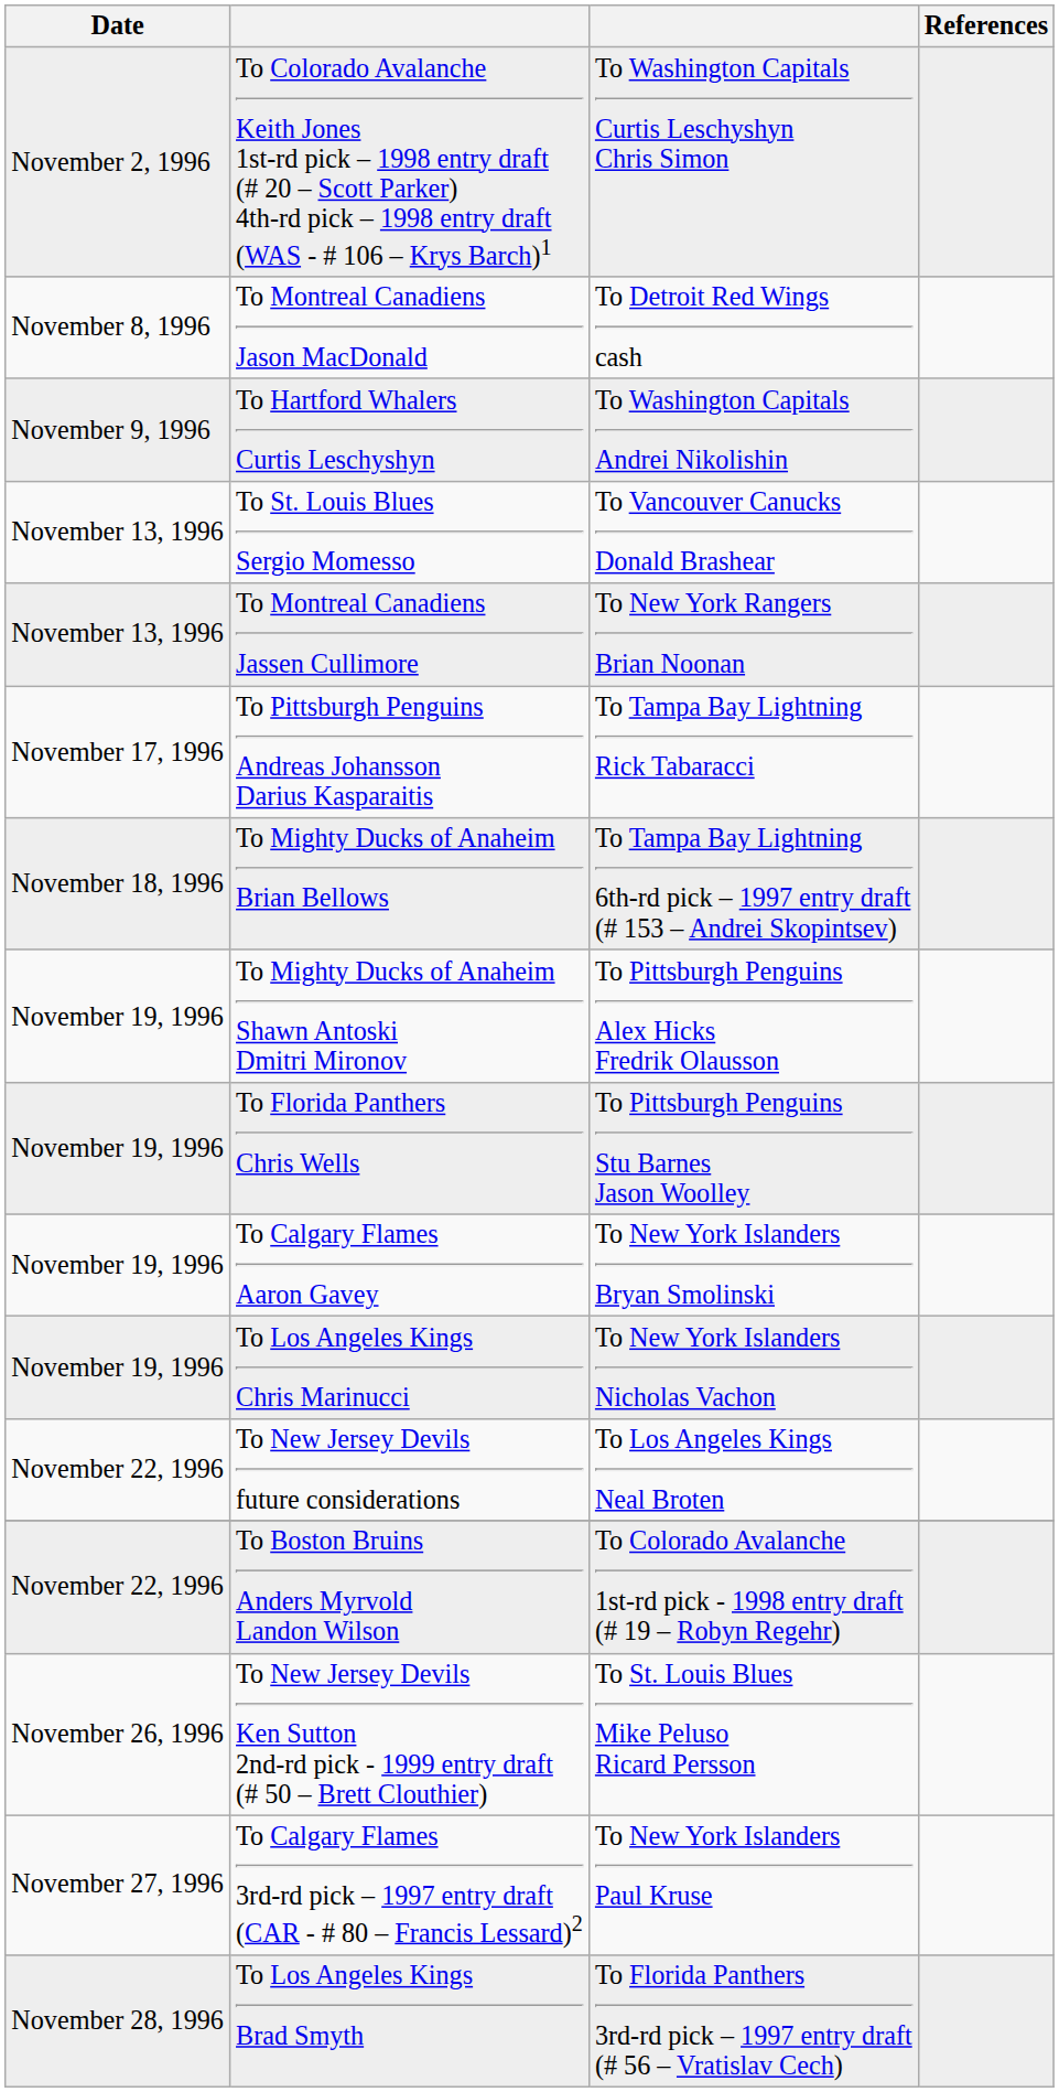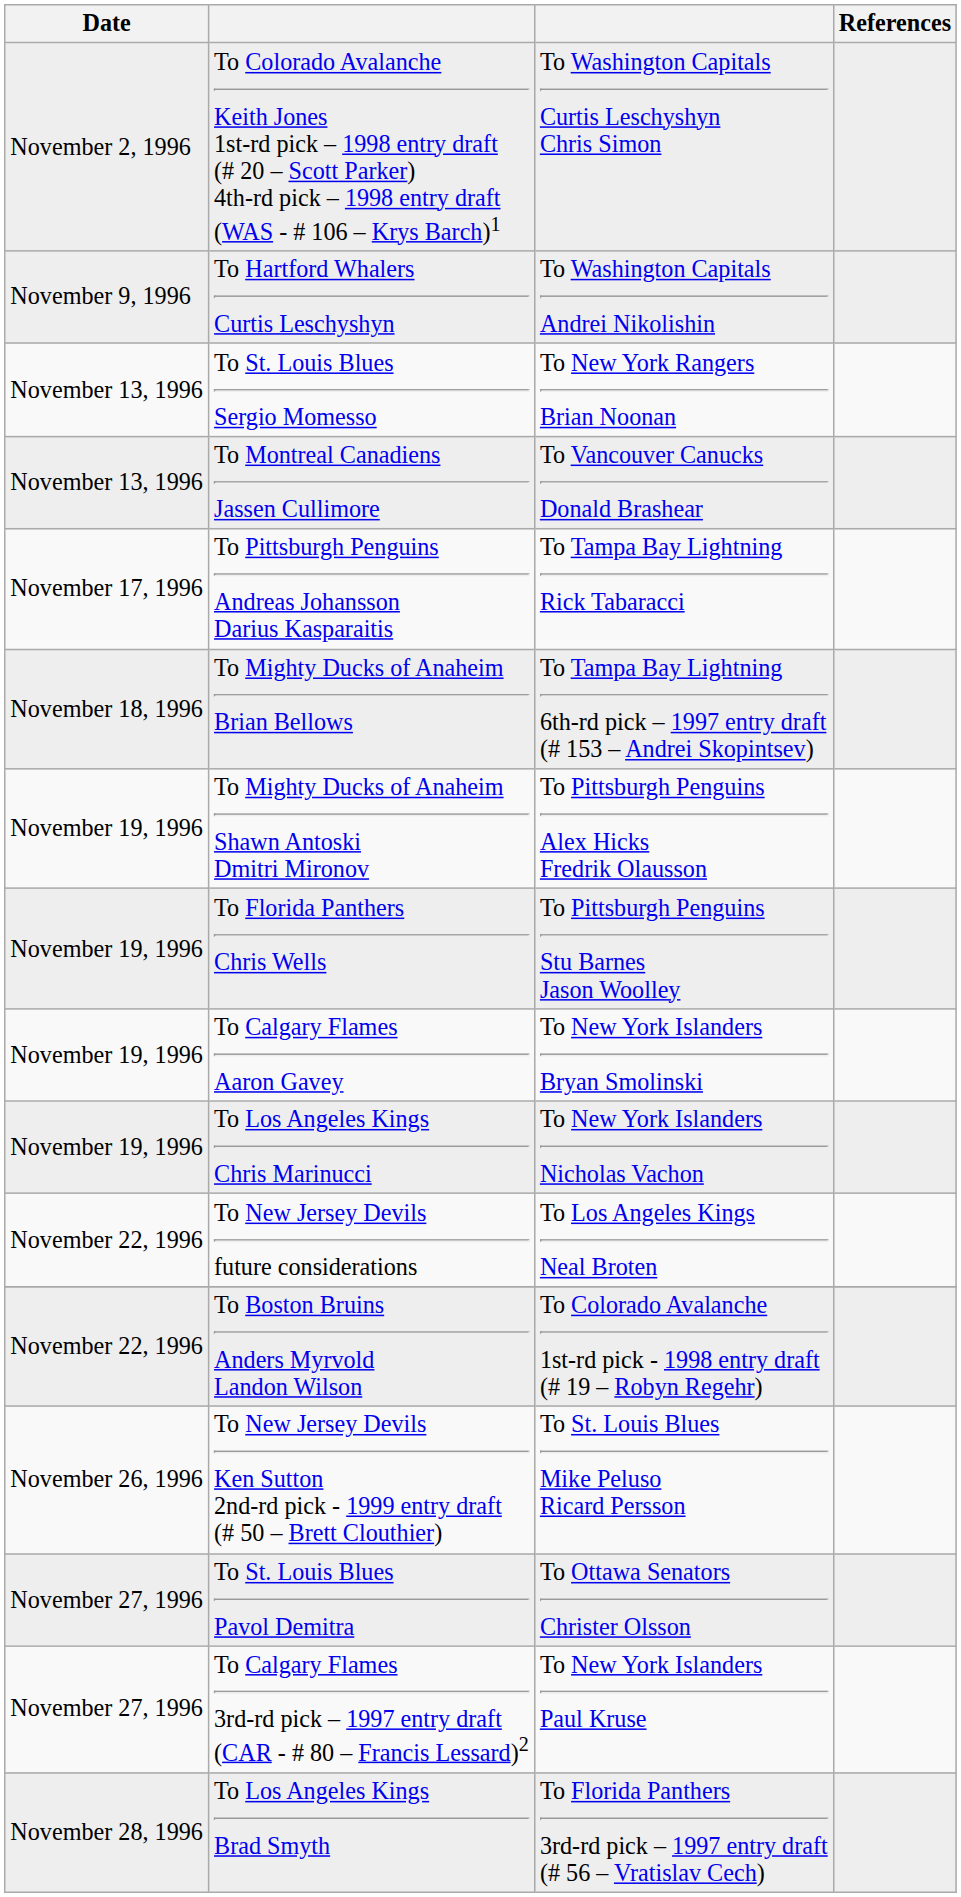 <table class="wikitable">
 <tr>
 <th>Date</th>
 <th></th>
 <th></th>
 <th>References</th>
 </tr>
 <tr bgcolor="#eeeeee">
 <td>November 2, 1996</td>
 <td valign="top">To <a href='#'>Colorado Avalanche</a><hr><a href='#'>Keith Jones</a><br>1st-rd pick – <a href='#'>1998 entry draft</a><br>(# 20 – <a href='#'>Scott Parker</a>)<br>4th-rd pick – <a href='#'>1998 entry draft</a><br>(<a href='#'>WAS</a> - # 106 – <a href='#'>Krys Barch</a>)<sup>1</sup></td>
 <td valign="top">To <a href='#'>Washington Capitals</a><hr><a href='#'>Curtis Leschyshyn</a><br><a href='#'>Chris Simon</a></td>
 <td></td>
 </tr>
-<tr>
-<td>November 8, 1996</td>
-<td valign="top">To <a href='#'>Montreal Canadiens</a><hr><a href='#'>Jason MacDonald</a></td>
-<td valign="top">To <a href='#'>Detroit Red Wings</a><hr>cash</td>
-<td></td>
-</tr>
 <tr bgcolor="#eeeeee">
 <td>November 9, 1996</td>
 <td valign="top">To <a href='#'>Hartford Whalers</a><hr><a href='#'>Curtis Leschyshyn</a></td>
 <td valign="top">To <a href='#'>Washington Capitals</a><hr><a href='#'>Andrei Nikolishin</a></td>
 <td></td>
 </tr>
 <tr>
 <td>November 13, 1996</td>
 <td valign="top">To <a href='#'>St. Louis Blues</a><hr><a href='#'>Sergio Momesso</a></td>
-<td valign="top">To <a href='#'>Vancouver Canucks</a><hr><a href='#'>Donald Brashear</a></td>
+<td valign="top">To <a href='#'>New York Rangers</a><hr><a href='#'>Brian Noonan</a></td>
 <td></td>
 </tr>
 <tr bgcolor="#eeeeee">
 <td>November 13, 1996</td>
 <td valign="top">To <a href='#'>Montreal Canadiens</a><hr><a href='#'>Jassen Cullimore</a></td>
-<td valign="top">To <a href='#'>New York Rangers</a><hr><a href='#'>Brian Noonan</a></td>
+<td valign="top">To <a href='#'>Vancouver Canucks</a><hr><a href='#'>Donald Brashear</a></td>
 <td></td>
 </tr>
 <tr>
 <td>November 17, 1996</td>
 <td valign="top">To <a href='#'>Pittsburgh Penguins</a><hr><a href='#'>Andreas Johansson</a><br><a href='#'>Darius Kasparaitis</a></td>
 <td valign="top">To <a href='#'>Tampa Bay Lightning</a><hr><a href='#'>Rick Tabaracci</a></td>
 <td></td>
 </tr>
 <tr bgcolor="#eeeeee">
 <td>November 18, 1996</td>
 <td valign="top">To <a href='#'>Mighty Ducks of Anaheim</a><hr><a href='#'>Brian Bellows</a></td>
 <td valign="top">To <a href='#'>Tampa Bay Lightning</a><hr>6th-rd pick – <a href='#'>1997 entry draft</a><br>(# 153 – <a href='#'>Andrei Skopintsev</a>)</td>
 <td></td>
 </tr>
 <tr>
 <td>November 19, 1996</td>
 <td valign="top">To <a href='#'>Mighty Ducks of Anaheim</a><hr><a href='#'>Shawn Antoski</a><br><a href='#'>Dmitri Mironov</a></td>
 <td valign="top">To <a href='#'>Pittsburgh Penguins</a><hr><a href='#'>Alex Hicks</a><br><a href='#'>Fredrik Olausson</a></td>
 <td></td>
 </tr>
 <tr bgcolor="#eeeeee">
 <td>November 19, 1996</td>
 <td valign="top">To <a href='#'>Florida Panthers</a><hr><a href='#'>Chris Wells</a></td>
 <td valign="top">To <a href='#'>Pittsburgh Penguins</a><hr><a href='#'>Stu Barnes</a><br><a href='#'>Jason Woolley</a></td>
 <td></td>
 </tr>
 <tr>
 <td>November 19, 1996</td>
 <td valign="top">To <a href='#'>Calgary Flames</a><hr><a href='#'>Aaron Gavey</a></td>
 <td valign="top">To <a href='#'>New York Islanders</a><hr><a href='#'>Bryan Smolinski</a></td>
 <td></td>
 </tr>
 <tr bgcolor="#eeeeee">
 <td>November 19, 1996</td>
 <td valign="top">To <a href='#'>Los Angeles Kings</a><hr><a href='#'>Chris Marinucci</a></td>
 <td valign="top">To <a href='#'>New York Islanders</a><hr><a href='#'>Nicholas Vachon</a></td>
 <td></td>
 </tr>
 <tr>
 <td>November 22, 1996</td>
 <td valign="top">To <a href='#'>New Jersey Devils</a><hr>future considerations</td>
 <td valign="top">To <a href='#'>Los Angeles Kings</a><hr><a href='#'>Neal Broten</a></td>
 <td></td>
 </tr>
 <tr>
 </tr>
 <tr bgcolor="#eeeeee">
 <td>November 22, 1996</td>
 <td valign="top">To <a href='#'>Boston Bruins</a><hr><a href='#'>Anders Myrvold</a><br><a href='#'>Landon Wilson</a></td>
 <td valign="top">To <a href='#'>Colorado Avalanche</a><hr>1st-rd pick - <a href='#'>1998 entry draft</a><br>(# 19 – <a href='#'>Robyn Regehr</a>)</td>
 <td></td>
 </tr>
 <tr>
 <td>November 26, 1996</td>
 <td valign="top">To <a href='#'>New Jersey Devils</a><hr><a href='#'>Ken Sutton</a><br>2nd-rd pick - <a href='#'>1999 entry draft</a><br>(#  50 – <a href='#'>Brett Clouthier</a>)</td>
 <td valign="top">To <a href='#'>St. Louis Blues</a><hr><a href='#'>Mike Peluso</a><br><a href='#'>Ricard Persson</a></td>
 <td></td>
 </tr>
+<tr bgcolor="#eeeeee">
+<td>November 27, 1996</td>
+<td valign="top">To <a href='#'>St. Louis Blues</a><hr><a href='#'>Pavol Demitra</a></td>
+<td valign="top">To <a href='#'>Ottawa Senators</a><hr><a href='#'>Christer Olsson</a></td>
+<td></td>
+</tr>
 <tr>
 <td>November 27, 1996</td>
 <td valign="top">To <a href='#'>Calgary Flames</a><hr>3rd-rd pick – <a href='#'>1997 entry draft</a><br>(<a href='#'>CAR</a> - # 80 – <a href='#'>Francis Lessard</a>)<sup>2</sup></td>
 <td valign="top">To <a href='#'>New York Islanders</a><hr><a href='#'>Paul Kruse</a></td>
 <td></td>
 </tr>
 <tr bgcolor="#eeeeee">
 <td>November 28, 1996</td>
 <td valign="top">To <a href='#'>Los Angeles Kings</a><hr><a href='#'>Brad Smyth</a></td>
 <td valign="top">To <a href='#'>Florida Panthers</a><hr>3rd-rd pick – <a href='#'>1997 entry draft</a><br>(# 56 – <a href='#'>Vratislav Cech</a>)</td>
 <td></td>
 </tr>
 </table>
